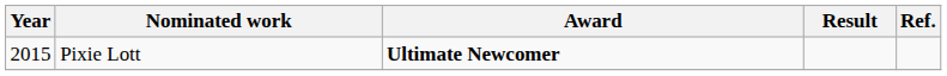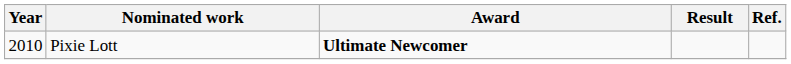 <table class="wikitable">
 <tr>
 <th>Year</th>
 <th width="250">Nominated work</th>
 <th width="325">Award</th>
 <th width="65">Result</th>
 <th>Ref.</th>
 </tr>
 <tr>
-<td align="center">2015</td>
+<td align="center">2010</td>
 <td>Pixie Lott</td>
 <td><strong>Ultimate Newcomer</strong></td>
 <td></td>
 <td align="center"></td>
 </tr>
 <tr>
 </tr>
 </table>
